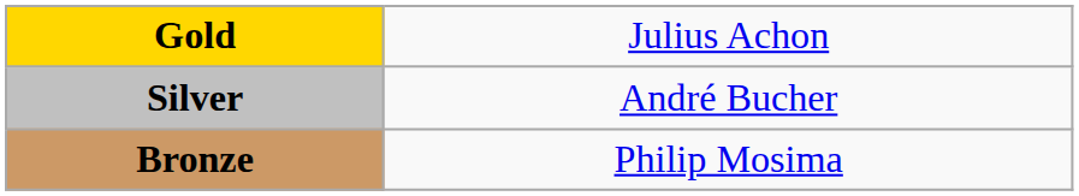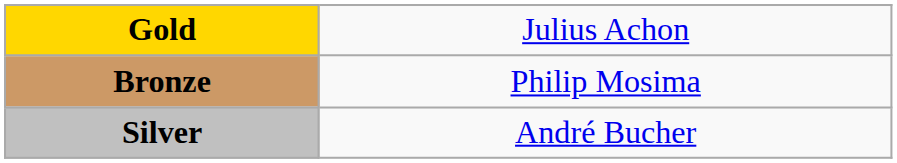 <table class="wikitable" style="text-align:center; " width="35%">
 <tr>
 <td bgcolor="gold"><strong>Gold</strong></td>
 <td><a href='#'>Julius Achon</a><br>  <small><em></em></small></td>
 </tr>
 <tr>
+<td bgcolor="CC9966"><strong>Bronze</strong></td>
+<td><a href='#'>Philip Mosima</a><br>  <small><em></em></small></td>
+</tr>
+<tr>
 <td bgcolor="silver"><strong>Silver</strong></td>
 <td><a href='#'>André Bucher</a><br>  <small><em></em></small></td>
 </tr>
-<tr>
-<td bgcolor="CC9966"><strong>Bronze</strong></td>
-<td><a href='#'>Philip Mosima</a><br>  <small><em></em></small></td>
-</tr>
 </table>
